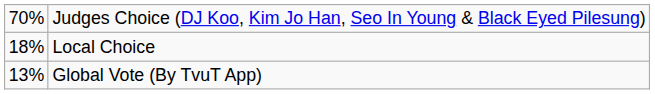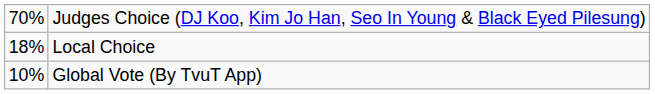 <table class="wikitable">
 <tr>
 <td>70%</td>
 <td>Judges Choice (<a href='#'>DJ Koo</a>, <a href='#'>Kim Jo Han</a>, <a href='#'>Seo In Young</a> & <a href='#'>Black Eyed Pilesung</a>)</td>
 </tr>
 <tr>
 <td>18%</td>
 <td>Local Choice</td>
 </tr>
 <tr>
-<td>13%</td>
+<td>10%</td>
 <td>Global Vote (By TvuT App)</td>
 </tr>
 </table>
